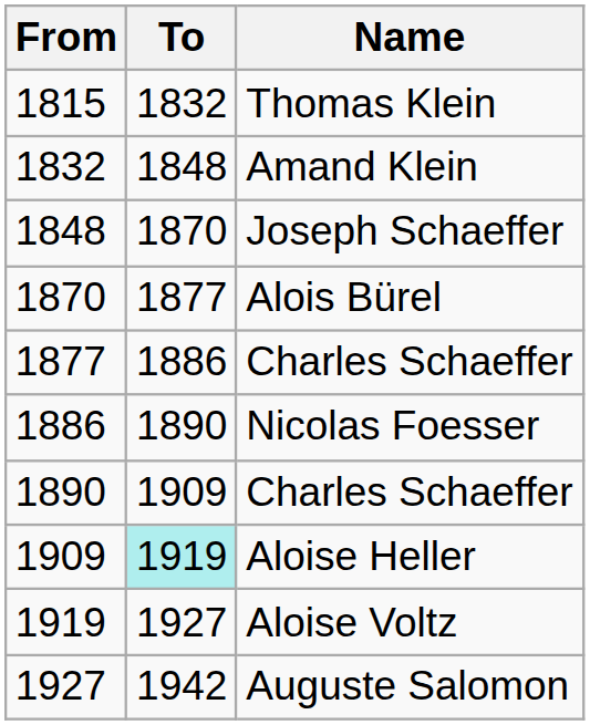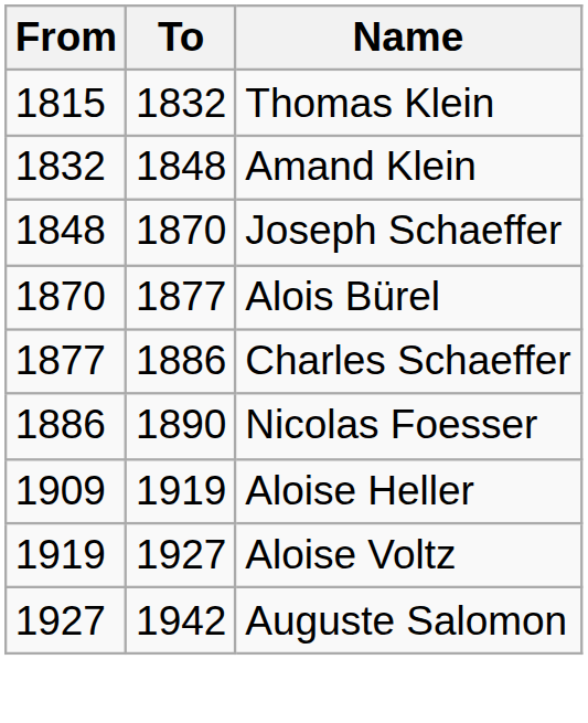 <table class="wikitable">
 <tr>
 <th>From</th>
 <th>To</th>
 <th>Name</th>
 </tr>
 <tr>
 <td>1815</td>
 <td>1832</td>
 <td>Thomas Klein</td>
 </tr>
 <tr>
 <td>1832</td>
 <td>1848</td>
 <td>Amand Klein</td>
 </tr>
 <tr>
 <td>1848</td>
 <td>1870</td>
 <td>Joseph Schaeffer</td>
 </tr>
 <tr>
 <td>1870</td>
 <td>1877</td>
 <td>Alois Bürel</td>
 </tr>
 <tr>
 <td>1877</td>
 <td>1886</td>
 <td>Charles Schaeffer</td>
 </tr>
 <tr>
 <td>1886</td>
 <td>1890</td>
 <td>Nicolas Foesser</td>
 </tr>
 <tr>
-<td>1890</td>
 <td>1909</td>
-<td>Charles Schaeffer</td>
-</tr>
-<tr>
-<td>1909</td>
-<td style="background: paleturquoise;">1919</td>
+<td>1919</td>
 <td>Aloise Heller</td>
 </tr>
 <tr>
 <td>1919</td>
 <td>1927</td>
 <td>Aloise Voltz</td>
 </tr>
 <tr>
 <td>1927</td>
 <td>1942</td>
 <td>Auguste Salomon</td>
 </tr>
 </table>
